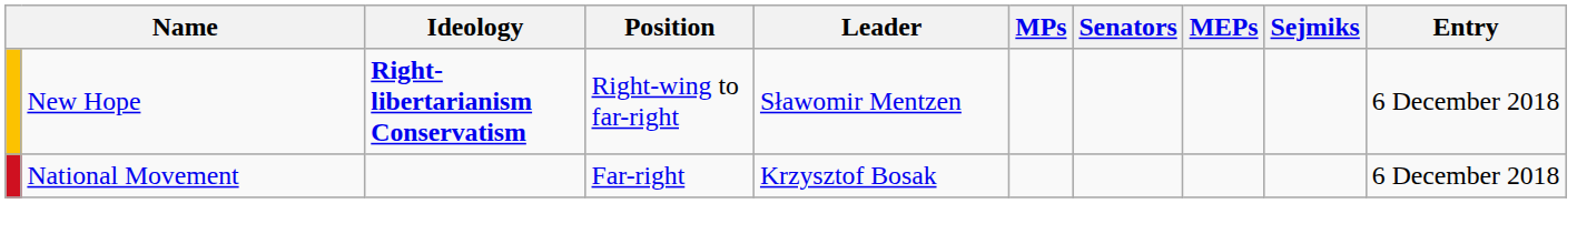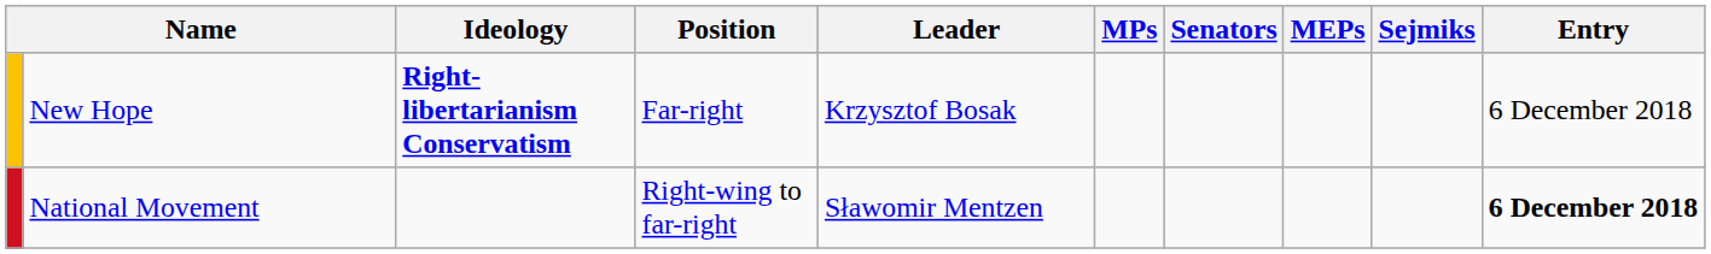 <table class="wikitable" style="font-size:95%;">
 <tr>
 <th style="width:200px" colspan="2">Name</th>
 <th style="width:120px">Ideology</th>
 <th style="width:90px">Position</th>
 <th style="width:140px">Leader</th>
 <th><a href='#'>MPs</a></th>
 <th><a href='#'>Senators</a></th>
 <th><a href='#'>MEPs</a></th>
 <th><a href='#'>Sejmiks</a></th>
 <th>Entry</th>
 </tr>
 <tr>
 <td style="width:2px;background:#FCC200;"></td>
 <td><a href='#'>New Hope</a></td>
 <td><strong><a href='#'>Right-libertarianism</a><br><a href='#'>Conservatism</a></strong></td>
-<td><a href='#'>Right-wing</a> to <a href='#'>far-right</a></td>
-<td><a href='#'>Sławomir Mentzen</a></td>
+<td><a href='#'>Far-right</a></td>
+<td><a href='#'>Krzysztof Bosak</a></td>
 <td></td>
 <td></td>
 <td></td>
 <td></td>
 <td data-sort-value="2019-02-22">6 December 2018</td>
 </tr>
 <tr>
 <td style="width:2px;background:#CF1020;"></td>
 <td><a href='#'>National Movement</a></td>
 <td></td>
-<td><a href='#'>Far-right</a></td>
-<td><a href='#'>Krzysztof Bosak</a></td>
+<td><a href='#'>Right-wing</a> to <a href='#'>far-right</a></td>
+<td><a href='#'>Sławomir Mentzen</a></td>
 <td></td>
 <td></td>
 <td></td>
 <td></td>
-<td data-sort-value="2019-02-21">6 December 2018</td>
+<td data-sort-value="2019-02-21"><strong>6 December 2018</strong></td>
 </tr>
 </table>
